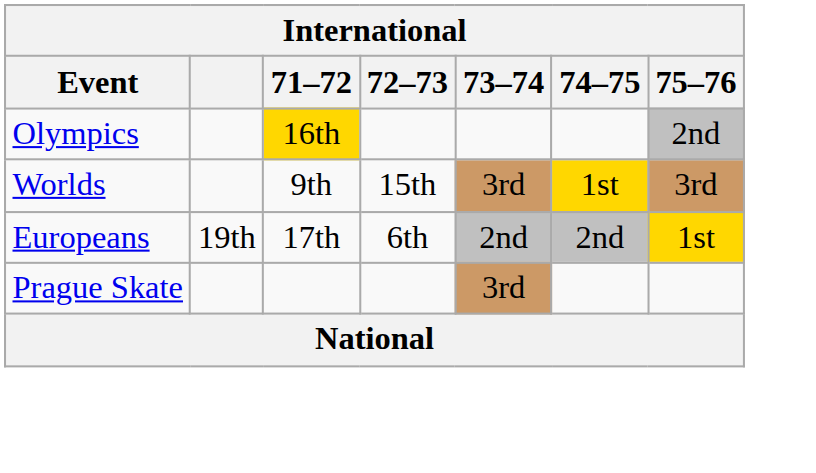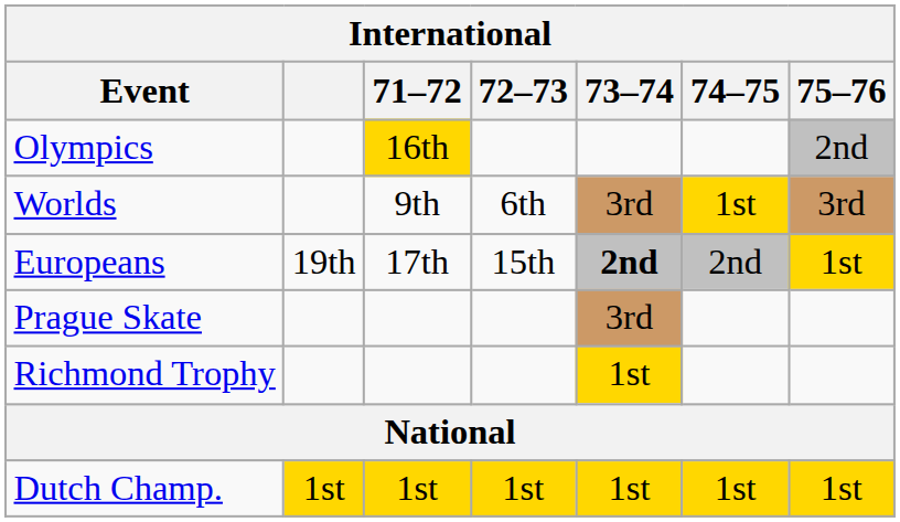 <table class="wikitable" style="text-align:center">
 <tr>
 <th colspan=7 align=center>International</th>
 </tr>
 <tr>
 <th>Event</th>
 <th></th>
 <th>71–72</th>
 <th>72–73</th>
 <th>73–74</th>
 <th>74–75</th>
 <th>75–76</th>
 </tr>
 <tr>
 <td align=left><a href='#'>Olympics</a></td>
 <td></td>
 <td style="background: gold;">16th</td>
 <td></td>
 <td></td>
 <td></td>
 <td bgcolor=silver>2nd</td>
 </tr>
 <tr>
 <td align=left><a href='#'>Worlds</a></td>
 <td></td>
 <td>9th</td>
-<td>15th</td>
+<td>6th</td>
 <td bgcolor=cc9966>3rd</td>
 <td bgcolor=gold>1st</td>
 <td bgcolor=cc9966>3rd</td>
 </tr>
 <tr>
 <td align=left><a href='#'>Europeans</a></td>
 <td>19th</td>
 <td>17th</td>
-<td>6th</td>
-<td bgcolor=silver>2nd</td>
+<td>15th</td>
+<td bgcolor=silver><strong>2nd</strong></td>
 <td bgcolor=silver>2nd</td>
 <td bgcolor=gold>1st</td>
 </tr>
 <tr>
 <td align=left><a href='#'>Prague Skate</a></td>
 <td></td>
 <td></td>
 <td></td>
 <td bgcolor=cc9966>3rd</td>
 <td></td>
 <td></td>
 </tr>
 <tr>
+<td align=left><a href='#'>Richmond Trophy</a></td>
+<td></td>
+<td></td>
+<td></td>
+<td bgcolor=gold>1st</td>
+<td></td>
+<td></td>
+</tr>
+<tr>
 <th colspan=7 align=center>National</th>
 </tr>
+<tr>
+<td align=left><a href='#'>Dutch Champ.</a></td>
+<td bgcolor=gold>1st</td>
+<td bgcolor=gold>1st</td>
+<td bgcolor=gold>1st</td>
+<td bgcolor=gold>1st</td>
+<td bgcolor=gold>1st</td>
+<td bgcolor=gold>1st</td>
+</tr>
 </table>
